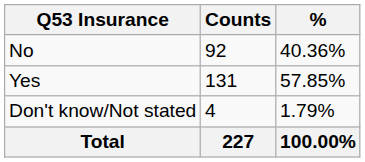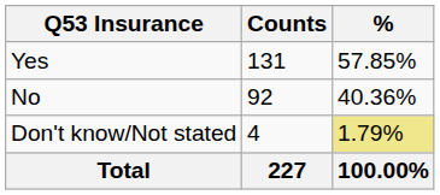 <table class="wikitable sortable">
 <tr>
 <th>Q53 Insurance</th>
 <th>Counts</th>
 <th>%</th>
 </tr>
 <tr>
+<td>Yes</td>
+<td>131</td>
+<td>57.85%</td>
+</tr>
+<tr>
 <td>No</td>
 <td>92</td>
 <td>40.36%</td>
 </tr>
 <tr>
-<td>Yes</td>
-<td>131</td>
-<td>57.85%</td>
-</tr>
-<tr>
 <td>Don't know/Not stated</td>
 <td>4</td>
-<td>1.79%</td>
+<td style="background: khaki;">1.79%</td>
 </tr>
 <tr>
 <th>Total</th>
 <th>227</th>
 <th>100.00%</th>
 </tr>
 </table>
